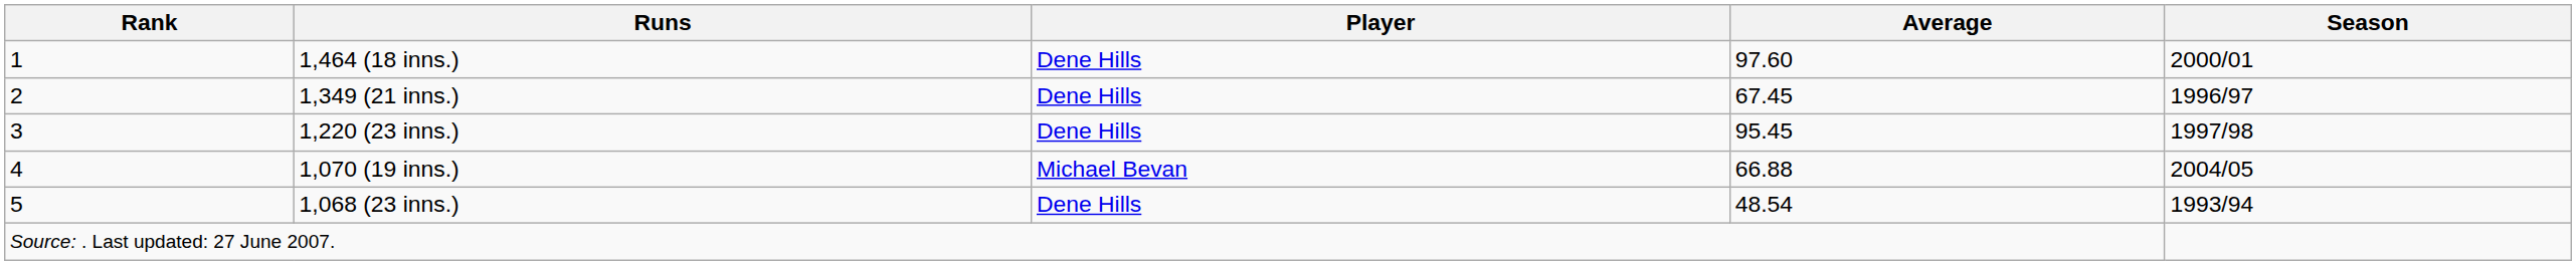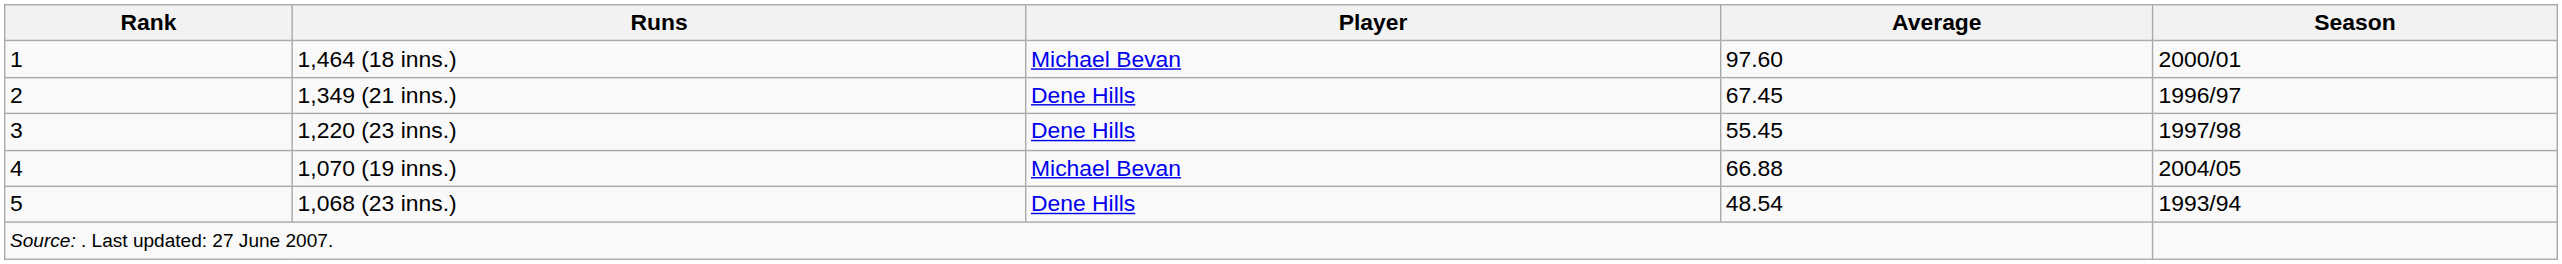 <table class="wikitable" style="width:90%;">
 <tr>
 <th>Rank</th>
 <th>Runs</th>
 <th>Player</th>
 <th>Average</th>
 <th>Season</th>
 </tr>
 <tr>
 <td>1</td>
 <td>1,464 (18 inns.)</td>
-<td><a href='#'>Dene Hills</a></td>
+<td><a href='#'>Michael Bevan</a></td>
 <td>97.60</td>
 <td>2000/01</td>
 </tr>
 <tr>
 <td>2</td>
 <td>1,349 (21 inns.)</td>
 <td><a href='#'>Dene Hills</a></td>
 <td>67.45</td>
 <td>1996/97</td>
 </tr>
 <tr>
 <td>3</td>
 <td>1,220 (23 inns.)</td>
 <td><a href='#'>Dene Hills</a></td>
-<td>95.45</td>
+<td>55.45</td>
 <td>1997/98</td>
 </tr>
 <tr>
 <td>4</td>
 <td>1,070 (19 inns.)</td>
 <td><a href='#'>Michael Bevan</a></td>
 <td>66.88</td>
 <td>2004/05</td>
 </tr>
 <tr>
 <td>5</td>
 <td>1,068 (23 inns.)</td>
 <td><a href='#'>Dene Hills</a></td>
 <td>48.54</td>
 <td>1993/94</td>
 </tr>
 <tr>
 <td colspan=4><small><em>Source: </em>. Last updated: 27 June 2007.</small></td>
 </tr>
 </table>
